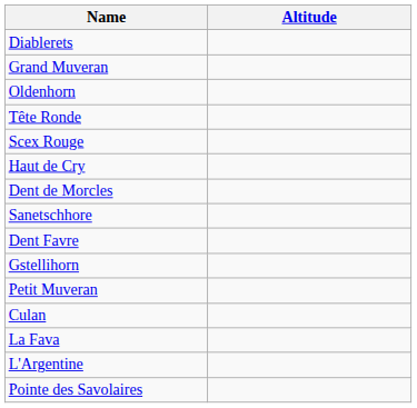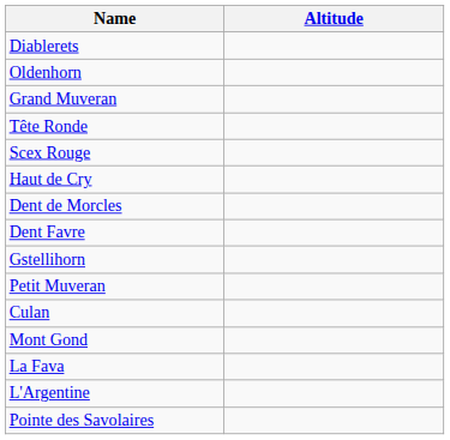 <table class="wikitable sortable">
 <tr>
 <th width="200">Name</th>
 <th width="200"><a href='#'>Altitude</a></th>
 </tr>
 <tr ---->
 <td><a href='#'>Diablerets</a></td>
 <td></td>
 </tr>
 <tr ---->
-<td><a href='#'>Grand Muveran</a></td>
+<td><a href='#'>Oldenhorn</a></td>
 <td></td>
 </tr>
 <tr ---->
-<td><a href='#'>Oldenhorn</a></td>
+<td><a href='#'>Grand Muveran</a></td>
 <td></td>
 </tr>
 <tr ---->
 <td><a href='#'>Tête Ronde</a></td>
 <td></td>
 </tr>
 <tr ---->
 <td><a href='#'>Scex Rouge</a></td>
 <td></td>
 </tr>
 <tr ---->
 <td><a href='#'>Haut de Cry</a></td>
 <td></td>
 </tr>
 <tr ---->
 <td><a href='#'>Dent de Morcles</a></td>
 <td></td>
 </tr>
 <tr ---->
-<td><a href='#'>Sanetschhore</a></td>
-<td></td>
-</tr>
-<tr ---->
 <td><a href='#'>Dent Favre</a></td>
 <td></td>
 </tr>
 <tr ---->
 <td><a href='#'>Gstellihorn</a></td>
 <td></td>
 </tr>
 <tr ---->
 <td><a href='#'>Petit Muveran</a></td>
 <td></td>
 </tr>
 <tr ---->
 <td><a href='#'>Culan</a></td>
 <td></td>
 </tr>
 <tr ---->
+<td><a href='#'>Mont Gond</a></td>
+<td></td>
+</tr>
+<tr ---->
 <td><a href='#'>La Fava</a></td>
 <td></td>
 </tr>
 <tr ---->
 <td><a href='#'>L'Argentine</a></td>
 <td></td>
 </tr>
 <tr ---->
 <td><a href='#'>Pointe des Savolaires</a></td>
 <td></td>
 </tr>
 </table>
